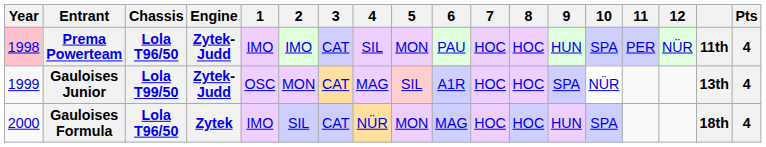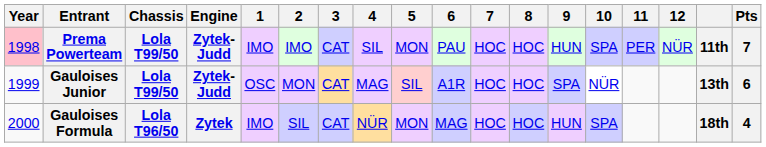 <table class="wikitable" style="text-align:center; font-size:90%">
 <tr>
 <th>Year</th>
 <th>Entrant</th>
 <th>Chassis</th>
 <th>Engine</th>
 <th>1</th>
 <th>2</th>
 <th>3</th>
 <th>4</th>
 <th>5</th>
 <th>6</th>
 <th>7</th>
 <th>8</th>
 <th>9</th>
 <th>10</th>
 <th>11</th>
 <th>12</th>
 <th></th>
 <th>Pts</th>
 </tr>
 <tr>
 <td style="background: pink;"><a href='#'>1998</a></td>
 <th><a href='#'>Prema Powerteam</a></th>
-<th><a href='#'>Lola T96/50</a></th>
+<th><a href='#'>Lola T99/50</a></th>
 <th><a href='#'>Zytek</a>-<a href='#'>Judd</a></th>
 <td style="background:#EFCFFF;"><a href='#'>IMO</a><br></td>
 <td style="background:#DFFFDF;"><a href='#'>IMO</a><br></td>
 <td style="background:#CFCFFF;"><a href='#'>CAT</a><br></td>
 <td style="background:#EFCFFF;"><a href='#'>SIL</a><br></td>
 <td style="background:#EFCFFF;"><a href='#'>MON</a><br></td>
 <td style="background:#DFFFDF;"><a href='#'>PAU</a><br></td>
 <td style="background:#EFCFFF;"><a href='#'>HOC</a><br></td>
 <td style="background:#EFCFFF;"><a href='#'>HOC</a><br></td>
 <td style="background:#DFFFDF;"><a href='#'>HUN</a><br></td>
 <td style="background:#CFCFFF;"><a href='#'>SPA</a><br></td>
 <td style="background:#CFCFFF;"><a href='#'>PER</a><br></td>
 <td style="background:#DFFFDF;"><a href='#'>NÜR</a><br></td>
 <th>11th</th>
-<th>4</th>
+<th>7</th>
 </tr>
 <tr>
 <td><a href='#'>1999</a></td>
 <th>Gauloises Junior</th>
 <th><a href='#'>Lola T99/50</a></th>
 <th><a href='#'>Zytek</a>-<a href='#'>Judd</a></th>
 <td style="background:#EFCFFF;"><a href='#'>OSC</a><br></td>
 <td style="background:#EFCFFF;"><a href='#'>MON</a><br></td>
 <td style="background:#FFDF9F;"><a href='#'>CAT</a><br></td>
 <td style="background:#EFCFFF;"><a href='#'>MAG</a><br></td>
 <td style="background:#FFCFCF;"><a href='#'>SIL</a><br></td>
 <td style="background:#CFCFFF;"><a href='#'>A1R</a><br></td>
 <td style="background:#EFCFFF;"><a href='#'>HOC</a><br></td>
 <td style="background:#EFCFFF;"><a href='#'>HOC</a><br></td>
 <td style="background:#CFCFFF;"><a href='#'>SPA</a><br></td>
 <td style="background:#FFFFFF;"><a href='#'>NÜR</a><br></td>
 <td></td>
 <td></td>
 <th>13th</th>
-<th>4</th>
+<th>6</th>
 </tr>
 <tr>
 <td><a href='#'>2000</a></td>
 <th>Gauloises Formula</th>
 <th><a href='#'>Lola T96/50</a></th>
 <th><a href='#'>Zytek</a></th>
 <td style="background:#EFCFFF;"><a href='#'>IMO</a><br></td>
 <td style="background:#CFCFFF;"><a href='#'>SIL</a><br></td>
 <td style="background:#CFCFFF;"><a href='#'>CAT</a><br></td>
 <td style="background:#FFDF9F;"><a href='#'>NÜR</a><br></td>
 <td style="background:#EFCFFF;"><a href='#'>MON</a><br></td>
 <td style="background:#CFCFFF;"><a href='#'>MAG</a><br></td>
 <td style="background:#EFCFFF;"><a href='#'>HOC</a><br></td>
 <td style="background:#CFCFFF;"><a href='#'>HOC</a><br></td>
 <td style="background:#EFCFFF;"><a href='#'>HUN</a><br></td>
 <td style="background:#CFCFFF;"><a href='#'>SPA</a><br></td>
 <td></td>
 <td></td>
 <th>18th</th>
 <th>4</th>
 </tr>
 </table>
